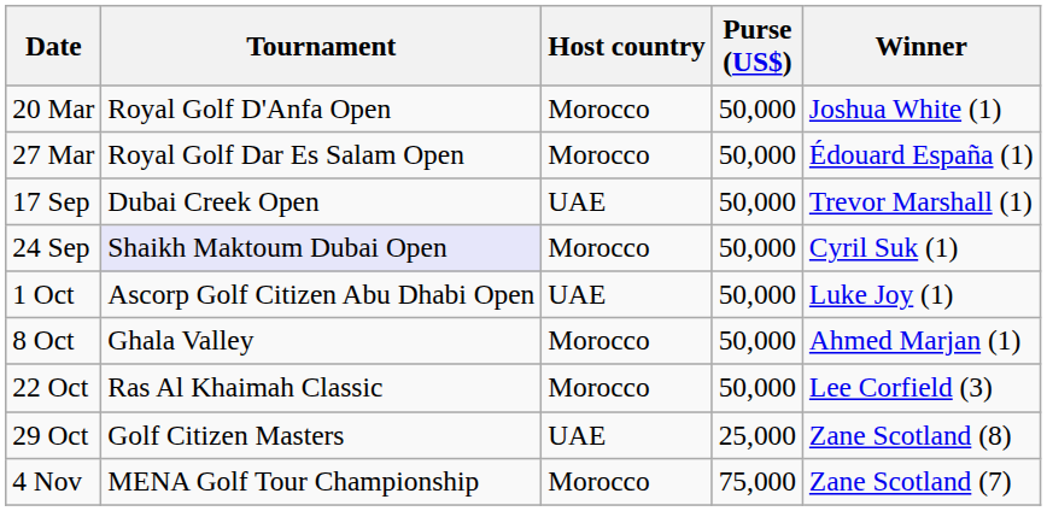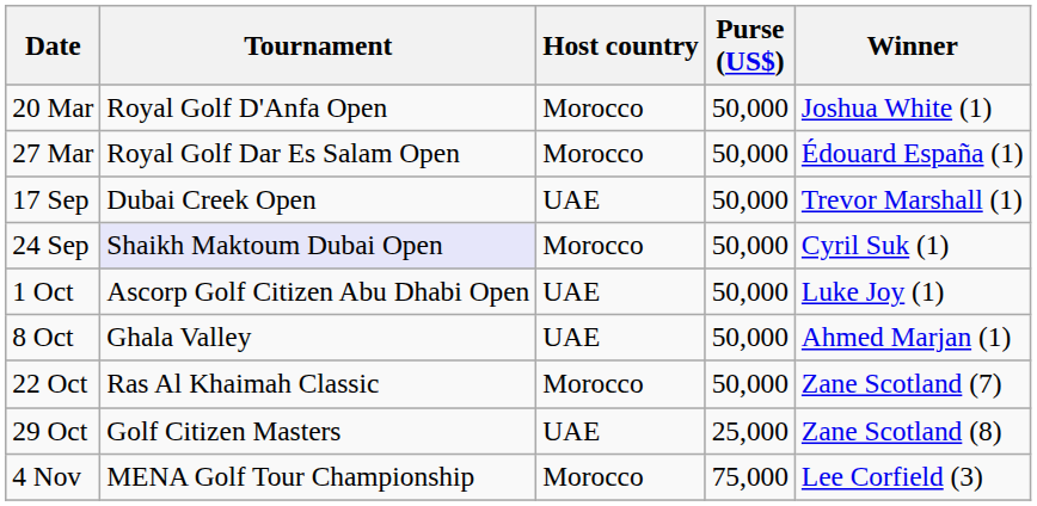 <table class="wikitable" style="font-size:95%">
 <tr>
 <th>Date</th>
 <th>Tournament</th>
 <th>Host country</th>
 <th>Purse<br>(<a href='#'>US$</a>)</th>
 <th>Winner</th>
 </tr>
 <tr>
 <td>20 Mar</td>
 <td>Royal Golf D'Anfa Open</td>
 <td>Morocco</td>
 <td align=right>50,000</td>
 <td> <a href='#'>Joshua White</a> (1)</td>
 </tr>
 <tr>
 <td>27 Mar</td>
 <td>Royal Golf Dar Es Salam Open</td>
 <td>Morocco</td>
 <td align=right>50,000</td>
 <td> <a href='#'>Édouard España</a> (1)</td>
 </tr>
 <tr>
 <td>17 Sep</td>
 <td>Dubai Creek Open</td>
 <td>UAE</td>
 <td align=right>50,000</td>
 <td> <a href='#'>Trevor Marshall</a> (1)</td>
 </tr>
 <tr>
 <td>24 Sep</td>
 <td style="background: lavender;">Shaikh Maktoum Dubai Open</td>
 <td>Morocco</td>
 <td align=right>50,000</td>
 <td> <a href='#'>Cyril Suk</a> (1)</td>
 </tr>
 <tr>
 <td>1 Oct</td>
 <td>Ascorp Golf Citizen Abu Dhabi Open</td>
 <td>UAE</td>
 <td align=right>50,000</td>
 <td> <a href='#'>Luke Joy</a> (1)</td>
 </tr>
 <tr>
 <td>8 Oct</td>
 <td>Ghala Valley</td>
-<td>Morocco</td>
+<td>UAE</td>
 <td align=right>50,000</td>
 <td> <a href='#'>Ahmed Marjan</a> (1)</td>
 </tr>
 <tr>
 <td>22 Oct</td>
 <td>Ras Al Khaimah Classic</td>
 <td>Morocco</td>
 <td align=right>50,000</td>
-<td> <a href='#'>Lee Corfield</a> (3)</td>
+<td> <a href='#'>Zane Scotland</a> (7)</td>
 </tr>
 <tr>
 <td>29 Oct</td>
 <td>Golf Citizen Masters</td>
 <td>UAE</td>
 <td align=right>25,000</td>
 <td> <a href='#'>Zane Scotland</a> (8)</td>
 </tr>
 <tr>
 <td>4 Nov</td>
 <td>MENA Golf Tour Championship</td>
 <td>Morocco</td>
 <td align=right>75,000</td>
-<td> <a href='#'>Zane Scotland</a> (7)</td>
+<td> <a href='#'>Lee Corfield</a> (3)</td>
 </tr>
 </table>
